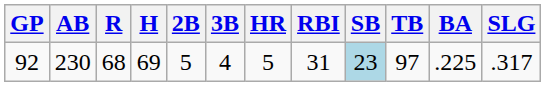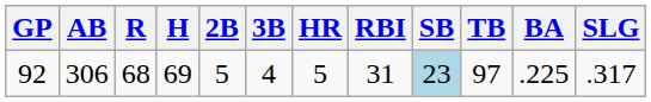 <table class="wikitable">
 <tr>
 <th><a href='#'>GP</a></th>
 <th><a href='#'>AB</a></th>
 <th><a href='#'>R</a></th>
 <th><a href='#'>H</a></th>
 <th><a href='#'>2B</a></th>
 <th><a href='#'>3B</a></th>
 <th><a href='#'>HR</a></th>
 <th><a href='#'>RBI</a></th>
 <th><a href='#'>SB</a></th>
 <th><a href='#'>TB</a></th>
 <th><a href='#'>BA</a></th>
 <th><a href='#'>SLG</a></th>
 </tr>
 <tr align=center>
 <td>92</td>
-<td>230</td>
+<td>306</td>
 <td>68</td>
 <td>69</td>
 <td>5</td>
 <td>4</td>
 <td>5</td>
 <td>31</td>
 <td style="background: lightblue;">23</td>
 <td>97</td>
 <td>.225</td>
 <td>.317</td>
 </tr>
 </table>
